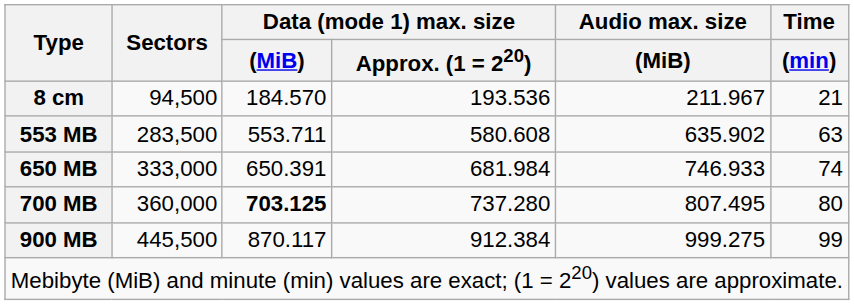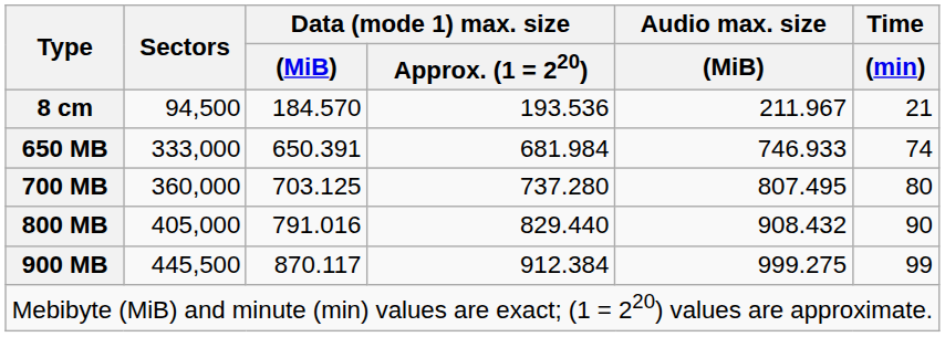 <table class="wikitable" style="margin:1em auto 1em auto">
 <tr>
 <th rowspan="2">Type</th>
 <th rowspan="2">Sectors</th>
 <th colspan="2">Data (mode 1) max. size</th>
 <th>Audio max. size </th>
 <th> Time </th>
 </tr>
 <tr>
 <th>(<a href='#'>MiB</a>)</th>
 <th>Approx. (1 = 2<sup>20</sup>)</th>
 <th>(MiB)<br></th>
 <th>(<a href='#'>min</a>)</th>
 </tr>
 <tr style="text-align:right">
 <th>8 cm</th>
 <td>94,500</td>
 <td>184.570</td>
 <td>193.536</td>
 <td>211.967</td>
 <td> 21</td>
 </tr>
 <tr style="text-align:right">
-<th>553 MB</th>
-<td>283,500</td>
-<td>553.711</td>
-<td>580.608</td>
-<td>635.902</td>
-<td> 63</td>
-</tr>
-<tr style="text-align:right">
 <th>650 MB</th>
 <td>333,000</td>
 <td>650.391</td>
 <td>681.984</td>
 <td>746.933</td>
 <td> 74</td>
 </tr>
 <tr style="text-align:right">
 <th>700 MB </th>
 <td>360,000</td>
-<td><strong>703.125</strong></td>
+<td>703.125</td>
 <td>737.280</td>
 <td>807.495</td>
 <td> 80</td>
+</tr>
+<tr style="text-align:right">
+<th>800 MB</th>
+<td>405,000</td>
+<td>791.016</td>
+<td>829.440</td>
+<td>908.432</td>
+<td> 90</td>
 </tr>
 <tr style="text-align:right">
 <th>900 MB</th>
 <td>445,500</td>
 <td>870.117</td>
 <td>912.384</td>
 <td>999.275</td>
 <td> 99</td>
 </tr>
 <tr>
 <td colspan=6>Mebibyte (MiB) and minute (min) values are exact; (1 = 2<sup>20</sup>) values are approximate.</td>
 </tr>
 </table>
